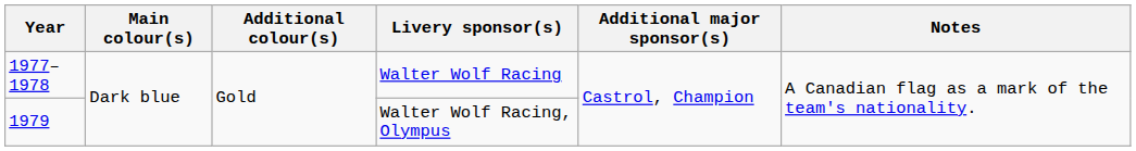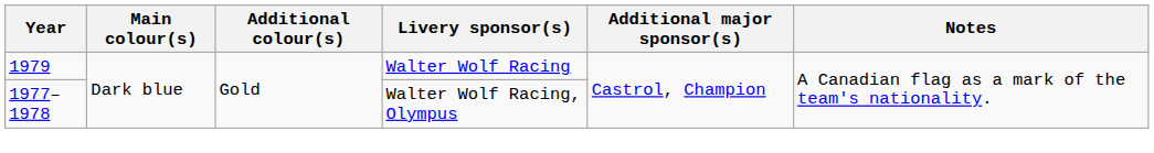 <table class="wikitable">
 <tr>
 <th>Year</th>
 <th>Main colour(s)</th>
 <th>Additional colour(s)</th>
 <th>Livery sponsor(s)</th>
 <th>Additional major sponsor(s)</th>
 <th>Notes</th>
 </tr>
 <tr>
-<td><a href='#'>1977</a>–<a href='#'>1978</a></td>
+<td><a href='#'>1979</a></td>
 <td rowspan=2>Dark blue</td>
 <td rowspan=2>Gold</td>
 <td><a href='#'>Walter Wolf Racing</a></td>
 <td rowspan=2><a href='#'>Castrol</a>, <a href='#'>Champion</a></td>
 <td rowspan=2>A Canadian flag as a mark of the <a href='#'>team's nationality</a>.</td>
 </tr>
 <tr>
-<td><a href='#'>1979</a></td>
+<td><a href='#'>1977</a>–<a href='#'>1978</a></td>
 <td>Walter Wolf Racing, <a href='#'>Olympus</a></td>
 </tr>
 </table>
